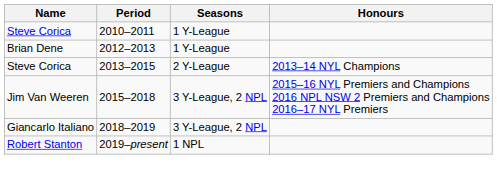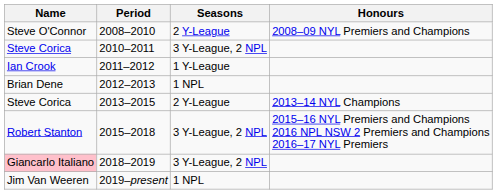 <table class="wikitable">
 <tr>
 <th>Name</th>
 <th>Period</th>
 <th>Seasons</th>
 <th>Honours</th>
 </tr>
 <tr>
+<td>Steve O'Connor</td>
+<td>2008–2010</td>
+<td>2 <a href='#'>Y-League</a></td>
+<td><a href='#'>2008–09 NYL</a> Premiers and Champions</td>
+</tr>
+<tr>
 <td><a href='#'>Steve Corica</a></td>
 <td>2010–2011</td>
+<td>3 Y-League, 2 <a href='#'>NPL</a></td>
+<td></td>
+</tr>
+<tr>
+<td><a href='#'>Ian Crook</a></td>
+<td>2011–2012</td>
 <td>1 Y-League</td>
 <td></td>
 </tr>
 <tr>
 <td>Brian Dene</td>
 <td>2012–2013</td>
-<td>1 Y-League</td>
+<td>1 NPL</td>
 <td></td>
 </tr>
 <tr>
 <td>Steve Corica</td>
 <td>2013–2015</td>
 <td>2 Y-League</td>
 <td><a href='#'>2013–14 NYL</a> Champions</td>
 </tr>
 <tr>
-<td>Jim Van Weeren</td>
+<td><a href='#'>Robert Stanton</a></td>
 <td>2015–2018</td>
 <td>3 Y-League, 2 <a href='#'>NPL</a></td>
 <td><a href='#'>2015–16 NYL</a> Premiers and Champions<br> <a href='#'>2016 NPL NSW 2</a> Premiers and Champions<br><a href='#'>2016–17 NYL</a> Premiers</td>
 </tr>
 <tr>
-<td>Giancarlo Italiano</td>
+<td style="background: pink;">Giancarlo Italiano</td>
 <td>2018–2019</td>
 <td>3 Y-League, 2 <a href='#'>NPL</a></td>
 <td></td>
 </tr>
 <tr>
-<td><a href='#'>Robert Stanton</a></td>
+<td>Jim Van Weeren</td>
 <td>2019–<em>present</em></td>
 <td>1 NPL</td>
 <td></td>
 </tr>
 </table>
